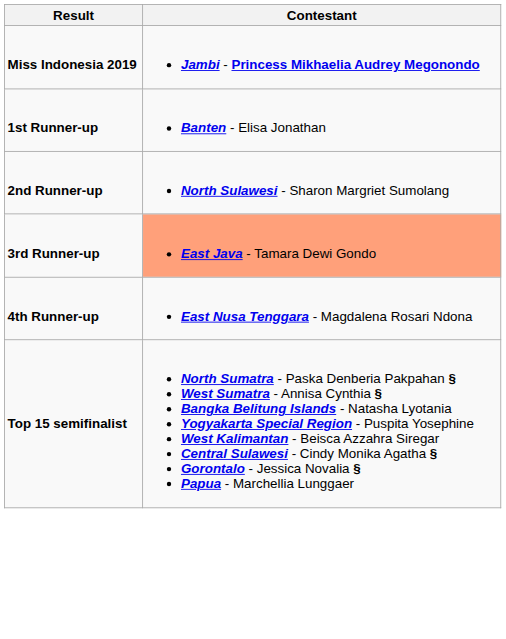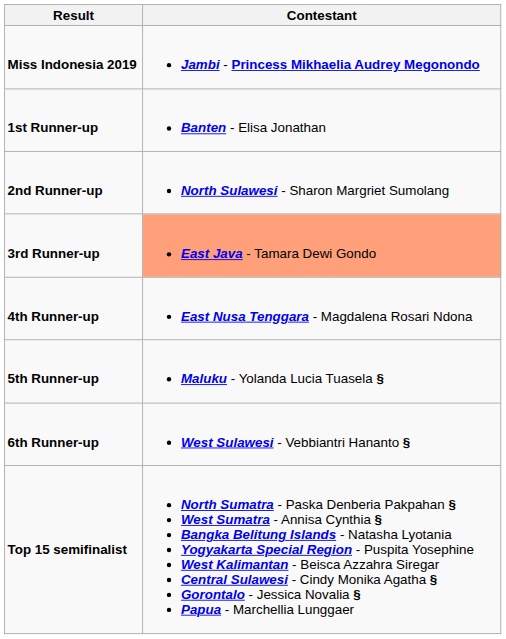 <table class="wikitable" style="font-size:95%;">
 <tr>
 <th width="150">Result</th>
 <th width="400">Contestant</th>
 </tr>
 <tr>
 <td><br><strong>Miss Indonesia 2019</strong></td>
 <td><br><ul><li> <strong><em><a href='#'>Jambi</a></em></strong> - <strong><a href='#'>Princess Mikhaelia Audrey Megonondo</a></strong></li></ul></td>
 </tr>
 <tr>
 <td><br><strong>1st Runner-up</strong></td>
 <td><br><ul><li> <strong><em><a href='#'>Banten</a></em></strong> - Elisa Jonathan</li></ul></td>
 </tr>
 <tr>
 <td><br><strong>2nd Runner-up</strong></td>
 <td><br><ul><li> <strong><em><a href='#'>North Sulawesi</a></em></strong> - Sharon Margriet Sumolang</li></ul></td>
 </tr>
 <tr>
 <td><br><strong>3rd Runner-up</strong></td>
 <td style="background: lightsalmon;"><br><ul><li> <strong><em><a href='#'>East Java</a></em></strong> - Tamara Dewi Gondo</li></ul></td>
 </tr>
 <tr>
 <td><br><strong>4th Runner-up</strong></td>
 <td><br><ul><li> <strong><em><a href='#'>East Nusa Tenggara</a></em></strong> - Magdalena Rosari Ndona</li></ul></td>
 </tr>
 <tr>
+<td><br><strong>5th Runner-up</strong></td>
+<td><br><ul><li> <strong><a href='#'><em>Maluku</em></a></strong> - Yolanda Lucia Tuasela <strong>§</strong></li></ul></td>
+</tr>
+<tr>
+<td><br><strong>6th Runner-up</strong></td>
+<td><br><ul><li> <strong><em><a href='#'>West Sulawesi</a></em></strong> - Vebbiantri Hananto <strong>§</strong></li></ul></td>
+</tr>
+<tr>
 <td><strong>Top 15 semifinalist</strong></td>
 <td><br><ul><li> <strong><em><a href='#'>North Sumatra</a></em></strong> - Paska Denberia Pakpahan <strong>§</strong></li><li> <strong><em><a href='#'>West Sumatra</a></em></strong> - Annisa Cynthia <strong>§</strong></li><li> <strong><em><a href='#'>Bangka Belitung Islands</a></em></strong> - Natasha Lyotania</li><li> <strong><em><a href='#'>Yogyakarta Special Region</a></em></strong> - Puspita Yosephine</li><li>  <strong><em><a href='#'>West Kalimantan</a></em></strong> - Beisca Azzahra Siregar</li><li> <strong><em><a href='#'>Central Sulawesi</a></em></strong> - Cindy Monika Agatha <strong>§</strong></li><li> <strong><em><a href='#'>Gorontalo</a></em></strong> - Jessica Novalia <strong>§</strong></li><li> <strong><a href='#'><em>Papua</em></a></strong> - Marchellia Lunggaer</li></ul></td>
 </tr>
 </table>
